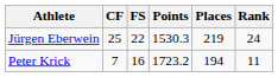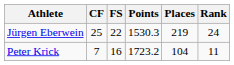 <table class="wikitable" border="1" style="font-size:90%">
 <tr>
 <th>Athlete</th>
 <th>CF</th>
 <th>FS</th>
 <th>Points</th>
 <th>Places</th>
 <th>Rank</th>
 </tr>
 <tr align=center>
 <td align=left><a href='#'>Jürgen Eberwein</a></td>
 <td>25</td>
 <td>22</td>
 <td>1530.3</td>
 <td>219</td>
 <td>24</td>
 </tr>
 <tr align=center>
 <td align=left><a href='#'>Peter Krick</a></td>
 <td>7</td>
 <td>16</td>
 <td>1723.2</td>
-<td>194</td>
+<td>104</td>
 <td>11</td>
 </tr>
 </table>
